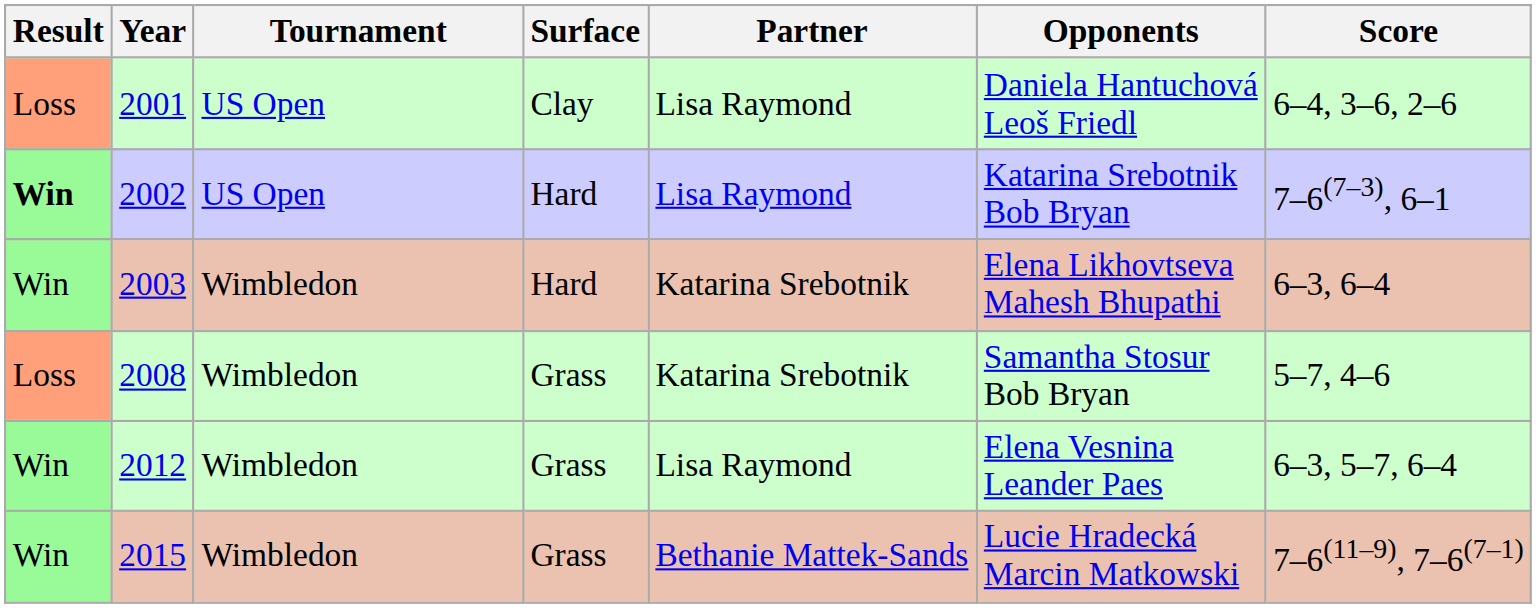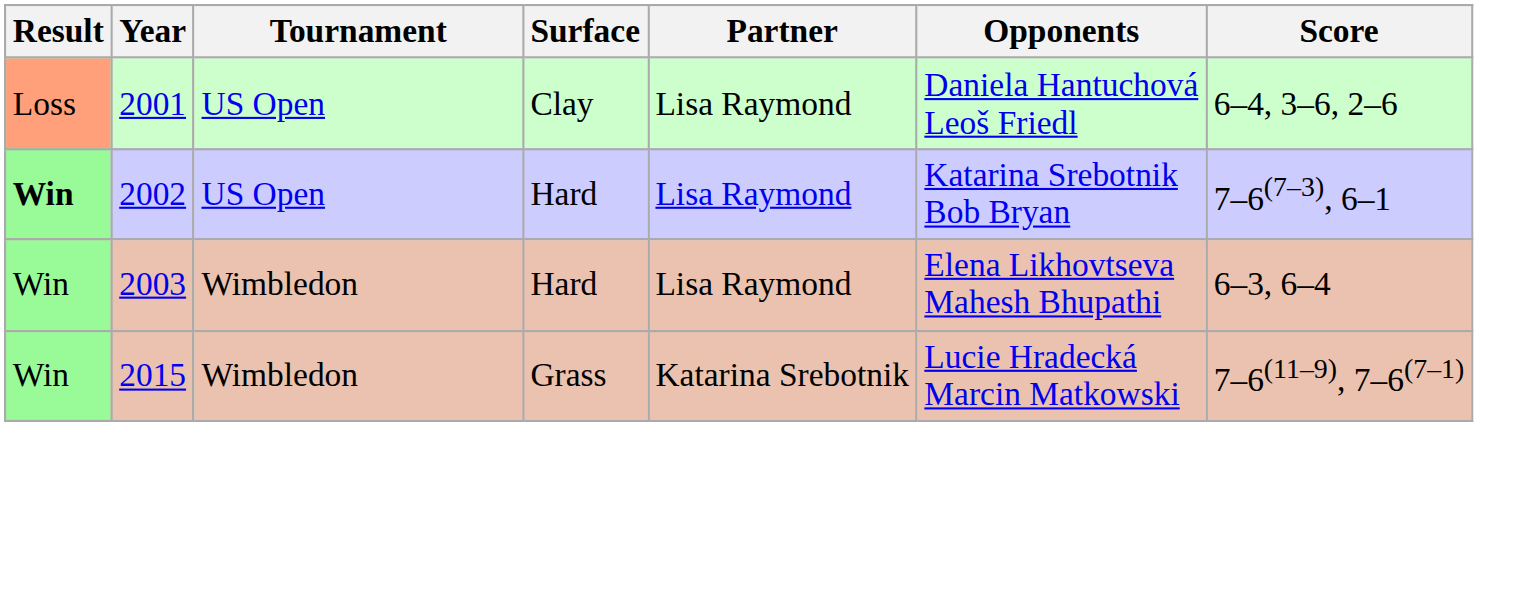 <table class="sortable wikitable">
 <tr>
 <th>Result</th>
 <th>Year</th>
 <th width=150>Tournament</th>
 <th>Surface</th>
 <th>Partner</th>
 <th>Opponents</th>
 <th class="unsortable">Score</th>
 </tr>
 <tr bgcolor=CCFFCC>
 <td bgcolor=FFA07A>Loss</td>
 <td><a href='#'>2001</a></td>
 <td><a href='#'>US Open</a></td>
 <td>Clay</td>
 <td> Lisa Raymond</td>
 <td> <a href='#'>Daniela Hantuchová</a><br> <a href='#'>Leoš Friedl</a></td>
 <td>6–4, 3–6, 2–6</td>
 </tr>
 <tr bgcolor=CCCCFF>
 <td bgcolor=98FB98><strong>Win</strong></td>
 <td><a href='#'>2002</a></td>
 <td><a href='#'>US Open</a></td>
 <td>Hard</td>
 <td> <a href='#'>Lisa Raymond</a></td>
 <td> <a href='#'>Katarina Srebotnik</a><br> <a href='#'>Bob Bryan</a></td>
 <td>7–6<sup>(7–3)</sup>, 6–1</td>
 </tr>
 <tr bgcolor=ebc2af>
 <td bgcolor=98FB98>Win</td>
 <td><a href='#'>2003</a></td>
 <td>Wimbledon</td>
 <td>Hard</td>
-<td> Katarina Srebotnik</td>
+<td> Lisa Raymond</td>
 <td> <a href='#'>Elena Likhovtseva</a><br> <a href='#'>Mahesh Bhupathi</a></td>
 <td>6–3, 6–4</td>
-</tr>
-<tr bgcolor=CCFFCC>
-<td bgcolor=FFA07A>Loss</td>
-<td><a href='#'>2008</a></td>
-<td>Wimbledon</td>
-<td>Grass</td>
-<td> Katarina Srebotnik</td>
-<td> <a href='#'>Samantha Stosur</a><br> Bob Bryan</td>
-<td>5–7, 4–6</td>
-</tr>
-<tr bgcolor=CCFFCC>
-<td bgcolor=98FB98>Win</td>
-<td><a href='#'>2012</a></td>
-<td>Wimbledon</td>
-<td>Grass</td>
-<td> Lisa Raymond</td>
-<td> <a href='#'>Elena Vesnina</a><br> <a href='#'>Leander Paes</a></td>
-<td>6–3, 5–7, 6–4</td>
 </tr>
 <tr bgcolor=ebc2af>
 <td bgcolor=98FB98>Win</td>
 <td><a href='#'>2015</a></td>
 <td>Wimbledon</td>
 <td>Grass</td>
-<td> <a href='#'>Bethanie Mattek-Sands</a></td>
+<td> Katarina Srebotnik</td>
 <td> <a href='#'>Lucie Hradecká</a><br> <a href='#'>Marcin Matkowski</a></td>
 <td>7–6<sup>(11–9)</sup>, 7–6<sup>(7–1)</sup></td>
 </tr>
 </table>
